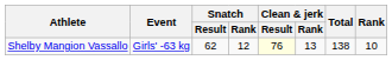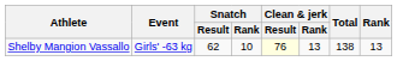 <table class=wikitable style="text-align:center; font-size:90%">
 <tr>
 <th rowspan="2">Athlete</th>
 <th rowspan="2">Event</th>
 <th colspan="2">Snatch</th>
 <th colspan="2">Clean & jerk</th>
 <th rowspan="2">Total</th>
 <th rowspan="2">Rank</th>
 </tr>
 <tr style="font-size:95%">
 <th>Result</th>
 <th>Rank</th>
 <th>Result</th>
 <th>Rank</th>
 </tr>
 <tr>
 <td><a href='#'>Shelby Mangion Vassallo</a></td>
 <td><a href='#'>Girls' -63 kg</a></td>
 <td>62</td>
-<td>12</td>
+<td>10</td>
 <td style="background: lightyellow;">76</td>
 <td>13</td>
 <td>138</td>
-<td>10</td>
+<td>13</td>
 </tr>
 </table>
